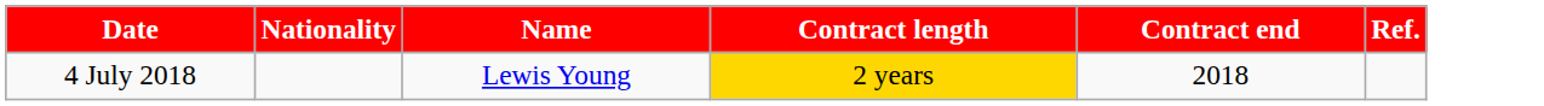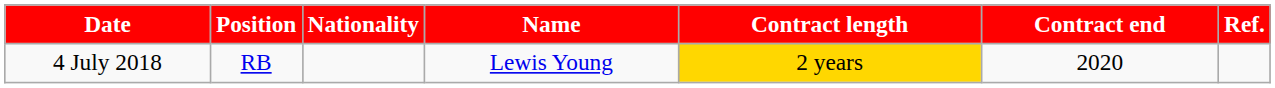 <table class="wikitable"  style="text-align:center; font-size:90%; ">
 <tr>
 <th style="background:#FF0000; color:white; width:120px;">Date</th>
+<th style="background:#FF0000; color:white; width:50px;">Position</th>
 <th style="background:#FF0000; color:white; width:50px;">Nationality</th>
 <th style="background:#FF0000; color:white; width:150px;">Name</th>
 <th style="background:#FF0000; color:white; width:180px;">Contract length</th>
 <th style="background:#FF0000; color:white; width:140px;">Contract end</th>
 <th style="background:#FF0000; color:white; width:25px;">Ref.</th>
 </tr>
 <tr>
 <td>4 July 2018</td>
+<td><a href='#'>RB</a></td>
 <td></td>
 <td><a href='#'>Lewis Young</a></td>
 <td style="background: gold;">2 years</td>
-<td>2018</td>
+<td>2020</td>
 <td></td>
 </tr>
 </table>
